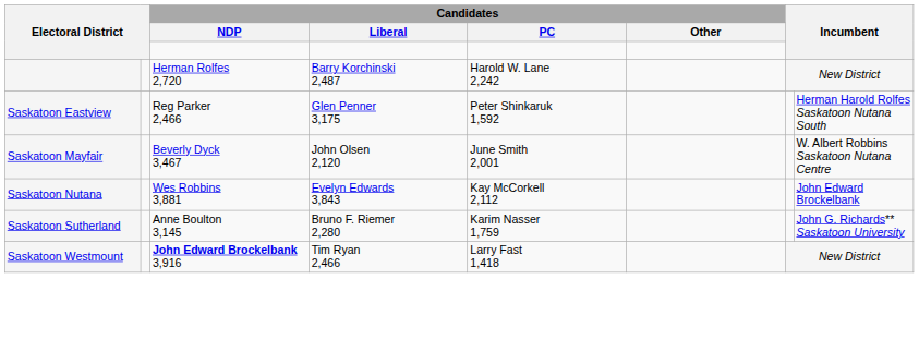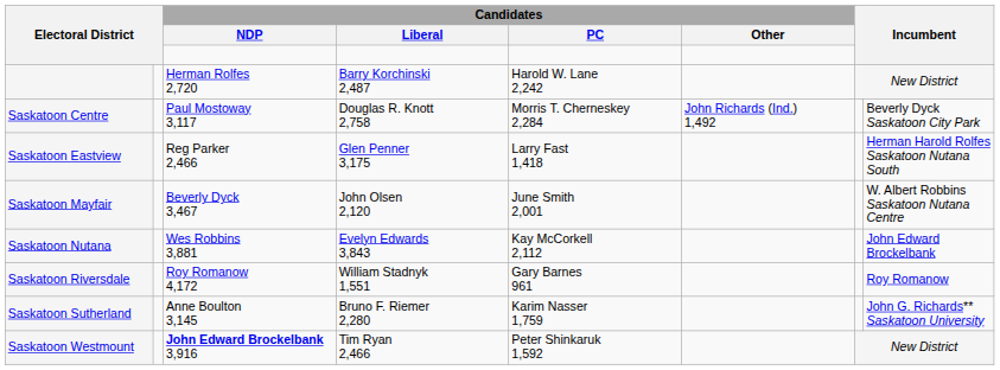 <table class="wikitable" style="width:100%">
 <tr>
 <th style="width:16%;" style="background:darkgrey;" rowspan=3 colspan=2>Electoral District</th>
 <th style="background:darkgrey;" colspan=4>Candidates</th>
 <th style="width:14%;" style="background:darkgrey;" rowspan=3 colspan=2>Incumbent</th>
 </tr>
 <tr>
 <th style="width:17.5%;"><a href='#'>NDP</a></th>
 <th style="width:17.5%;"><a href='#'>Liberal</a></th>
 <th style="width:17.5%;"><a href='#'>PC</a></th>
 <th style="width:17.5%;">Other</th>
 </tr>
 <tr>
 <td> </td>
 <td> </td>
 <td> </td>
 <td> </td>
 </tr>
 <tr>
 <td bgcolor=whitesmoke></td>
 <td> </td>
 <td><a href='#'>Herman Rolfes</a><br>2,720</td>
 <td><a href='#'>Barry Korchinski</a><br>2,487</td>
 <td>Harold W. Lane<br>2,242</td>
 <td></td>
 <td colspan=2  style="background:whitesmoke; text-align:center;"><em>New District</em></td>
 </tr>
 <tr>
+<td bgcolor=whitesmoke><a href='#'>Saskatoon Centre</a></td>
+<td> </td>
+<td><a href='#'>Paul Mostoway</a><br>3,117</td>
+<td>Douglas R. Knott<br>2,758</td>
+<td>Morris T. Cherneskey<br>2,284</td>
+<td><a href='#'>John Richards</a> (<a href='#'>Ind.</a>)<br>1,492</td>
+<td> </td>
+<td>Beverly Dyck<br><span><em>Saskatoon City Park</em></span></td>
+</tr>
+<tr>
 <td bgcolor=whitesmoke><a href='#'>Saskatoon Eastview</a></td>
 <td> </td>
 <td>Reg Parker<br>2,466</td>
 <td><a href='#'>Glen Penner</a><br>3,175</td>
-<td>Peter Shinkaruk<br>1,592</td>
+<td>Larry Fast<br>1,418</td>
 <td></td>
 <td> </td>
 <td><a href='#'>Herman Harold Rolfes</a><br><span><em>Saskatoon Nutana South</em></span></td>
 </tr>
 <tr>
 <td bgcolor=whitesmoke><a href='#'>Saskatoon Mayfair</a></td>
 <td> </td>
 <td><a href='#'>Beverly Dyck</a><br>3,467</td>
 <td>John Olsen<br>2,120</td>
 <td>June Smith<br>2,001</td>
 <td></td>
 <td> </td>
 <td>W. Albert Robbins<br><span><em>Saskatoon Nutana Centre</em></span></td>
 </tr>
 <tr>
 <td bgcolor=whitesmoke><a href='#'>Saskatoon Nutana</a></td>
 <td> </td>
 <td><a href='#'>Wes Robbins</a><br>3,881</td>
 <td><a href='#'>Evelyn Edwards</a><br>3,843</td>
 <td>Kay McCorkell<br>2,112</td>
 <td></td>
 <td> </td>
 <td><a href='#'>John Edward Brockelbank</a></td>
 </tr>
 <tr>
+<td bgcolor=whitesmoke><a href='#'>Saskatoon Riversdale</a></td>
+<td> </td>
+<td><a href='#'>Roy Romanow</a><br>4,172</td>
+<td>William Stadnyk<br>1,551</td>
+<td>Gary Barnes<br>961</td>
+<td></td>
+<td> </td>
+<td><a href='#'>Roy Romanow</a></td>
+</tr>
+<tr>
 <td bgcolor=whitesmoke><a href='#'>Saskatoon Sutherland</a></td>
 <td> </td>
 <td>Anne Boulton<br>3,145</td>
 <td>Bruno F. Riemer<br>2,280</td>
 <td>Karim Nasser<br>1,759</td>
 <td></td>
 <td> </td>
 <td><a href='#'>John G. Richards</a>**<br><span><em><a href='#'>Saskatoon University</a></em></span></td>
 </tr>
 <tr>
 <td bgcolor=whitesmoke><a href='#'>Saskatoon Westmount</a></td>
 <td> </td>
 <td><strong><a href='#'>John Edward Brockelbank</a></strong><br>3,916</td>
 <td>Tim Ryan<br>2,466</td>
-<td>Larry Fast<br>1,418</td>
+<td>Peter Shinkaruk<br>1,592</td>
 <td></td>
 <td colspan=2  style="background:whitesmoke; text-align:center;"><em>New District</em></td>
 </tr>
 </table>
